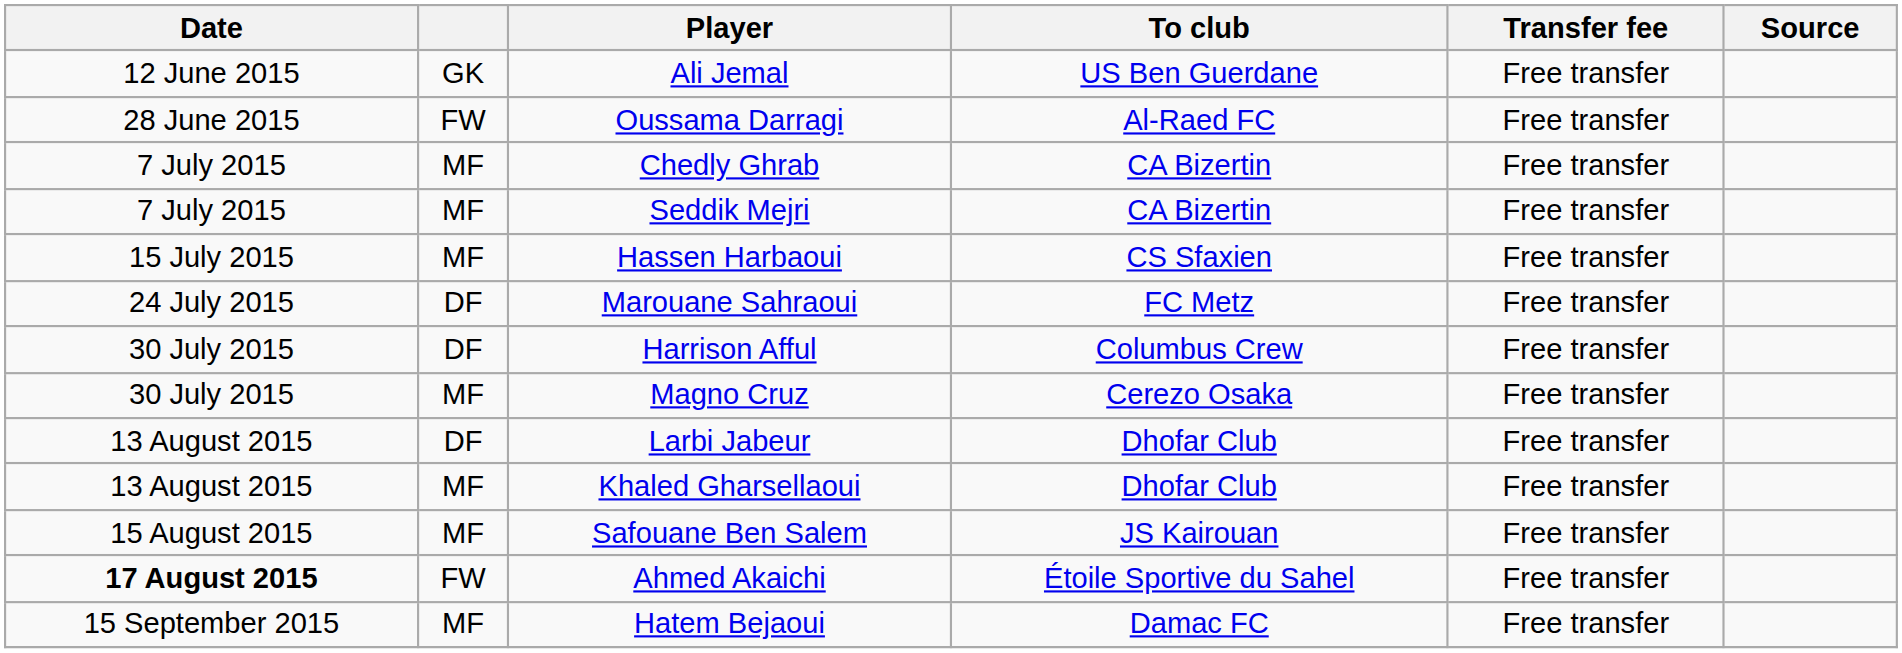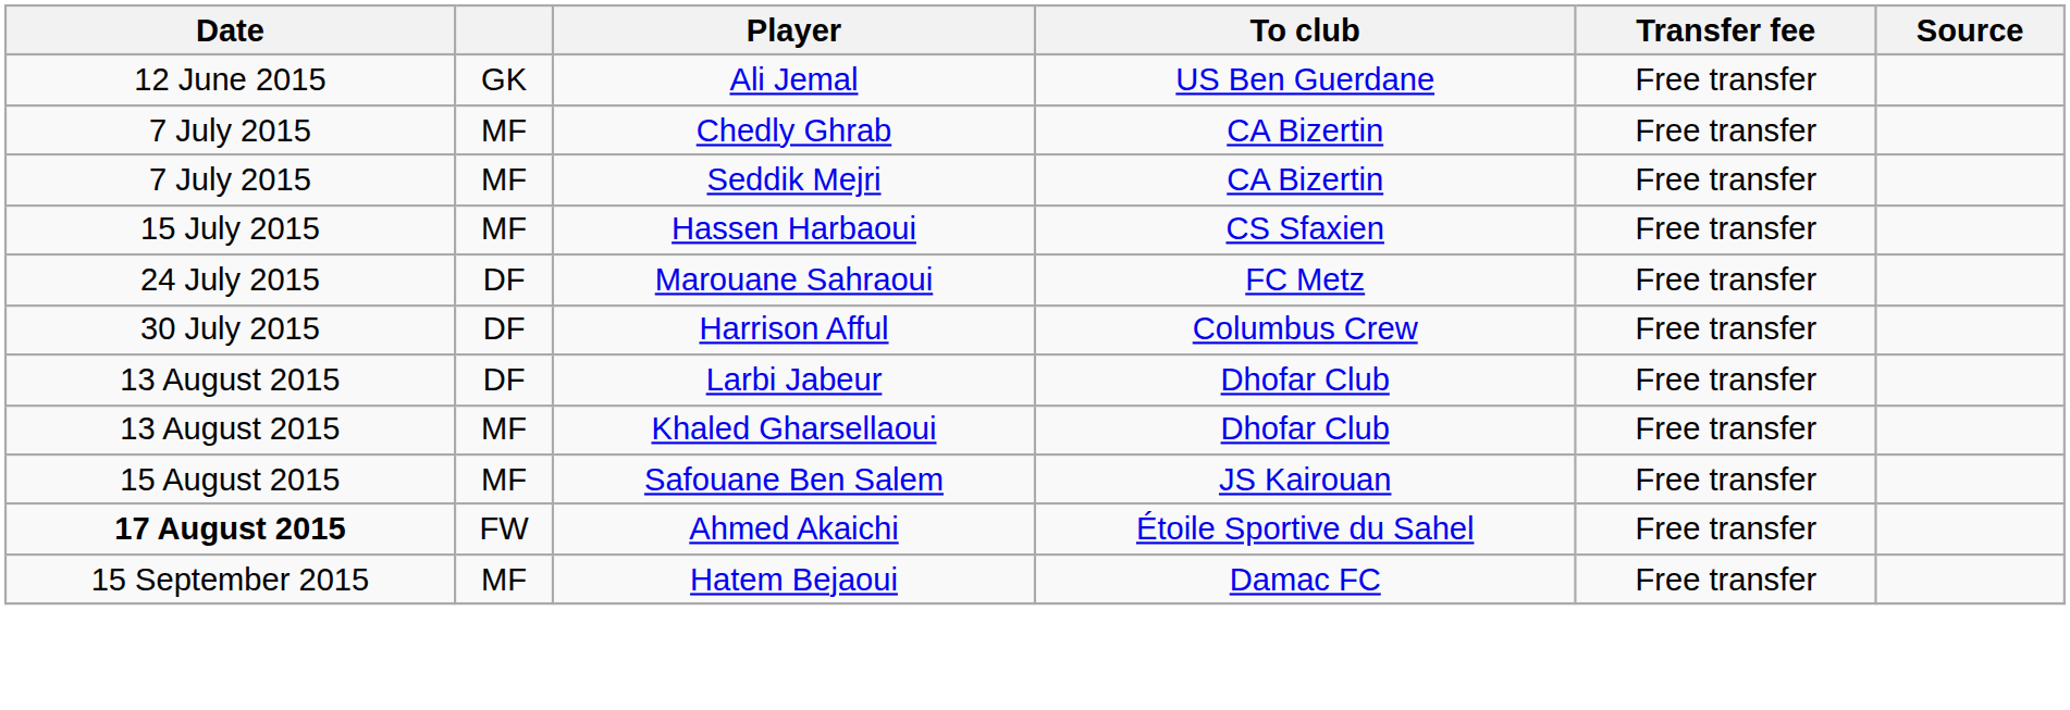 <table class="wikitable sortable" style="width:70%; text-align:center; font-size:85%; text-align:centre;">
 <tr>
 <th>Date</th>
 <th></th>
 <th>Player</th>
 <th>To club</th>
 <th>Transfer fee</th>
 <th>Source</th>
 </tr>
 <tr>
 <td>12 June 2015</td>
 <td>GK</td>
 <td> <a href='#'>Ali Jemal</a></td>
 <td><a href='#'>US Ben Guerdane</a></td>
-<td>Free transfer</td>
-<td></td>
-</tr>
-<tr>
-<td>28 June 2015</td>
-<td>FW</td>
-<td> <a href='#'>Oussama Darragi</a></td>
-<td> <a href='#'>Al-Raed FC</a></td>
 <td>Free transfer</td>
 <td></td>
 </tr>
 <tr>
 <td>7 July 2015</td>
 <td>MF</td>
 <td> <a href='#'>Chedly Ghrab</a></td>
 <td><a href='#'>CA Bizertin</a></td>
 <td>Free transfer</td>
 <td></td>
 </tr>
 <tr>
 <td>7 July 2015</td>
 <td>MF</td>
 <td> <a href='#'>Seddik Mejri</a></td>
 <td><a href='#'>CA Bizertin</a></td>
 <td>Free transfer</td>
 <td></td>
 </tr>
 <tr>
 <td>15 July 2015</td>
 <td>MF</td>
 <td> <a href='#'>Hassen Harbaoui</a></td>
 <td><a href='#'>CS Sfaxien</a></td>
 <td>Free transfer</td>
 <td></td>
 </tr>
 <tr>
 <td>24 July 2015</td>
 <td>DF</td>
 <td> <a href='#'>Marouane Sahraoui</a></td>
 <td> <a href='#'>FC Metz</a></td>
 <td>Free transfer</td>
 <td></td>
 </tr>
 <tr>
 <td>30 July 2015</td>
 <td>DF</td>
 <td> <a href='#'>Harrison Afful</a></td>
 <td> <a href='#'>Columbus Crew</a></td>
-<td>Free transfer</td>
-<td></td>
-</tr>
-<tr>
-<td>30 July 2015</td>
-<td>MF</td>
-<td> <a href='#'>Magno Cruz</a></td>
-<td> <a href='#'>Cerezo Osaka</a></td>
 <td>Free transfer</td>
 <td></td>
 </tr>
 <tr>
 <td>13 August 2015</td>
 <td>DF</td>
 <td> <a href='#'>Larbi Jabeur</a></td>
 <td> <a href='#'>Dhofar Club</a></td>
 <td>Free transfer</td>
 <td></td>
 </tr>
 <tr>
 <td>13 August 2015</td>
 <td>MF</td>
 <td> <a href='#'>Khaled Gharsellaoui</a></td>
 <td> <a href='#'>Dhofar Club</a></td>
 <td>Free transfer</td>
 <td></td>
 </tr>
 <tr>
 <td>15 August 2015</td>
 <td>MF</td>
 <td> <a href='#'>Safouane Ben Salem</a></td>
 <td><a href='#'>JS Kairouan</a></td>
 <td>Free transfer</td>
 <td></td>
 </tr>
 <tr>
 <td><strong>17 August 2015</strong></td>
 <td>FW</td>
 <td> <a href='#'>Ahmed Akaichi</a></td>
 <td><a href='#'>Étoile Sportive du Sahel</a></td>
 <td>Free transfer</td>
 <td></td>
 </tr>
 <tr>
 <td>15 September 2015</td>
 <td>MF</td>
 <td> <a href='#'>Hatem Bejaoui</a></td>
 <td> <a href='#'>Damac FC</a></td>
 <td>Free transfer</td>
 <td></td>
 </tr>
 <tr>
 </tr>
 </table>
